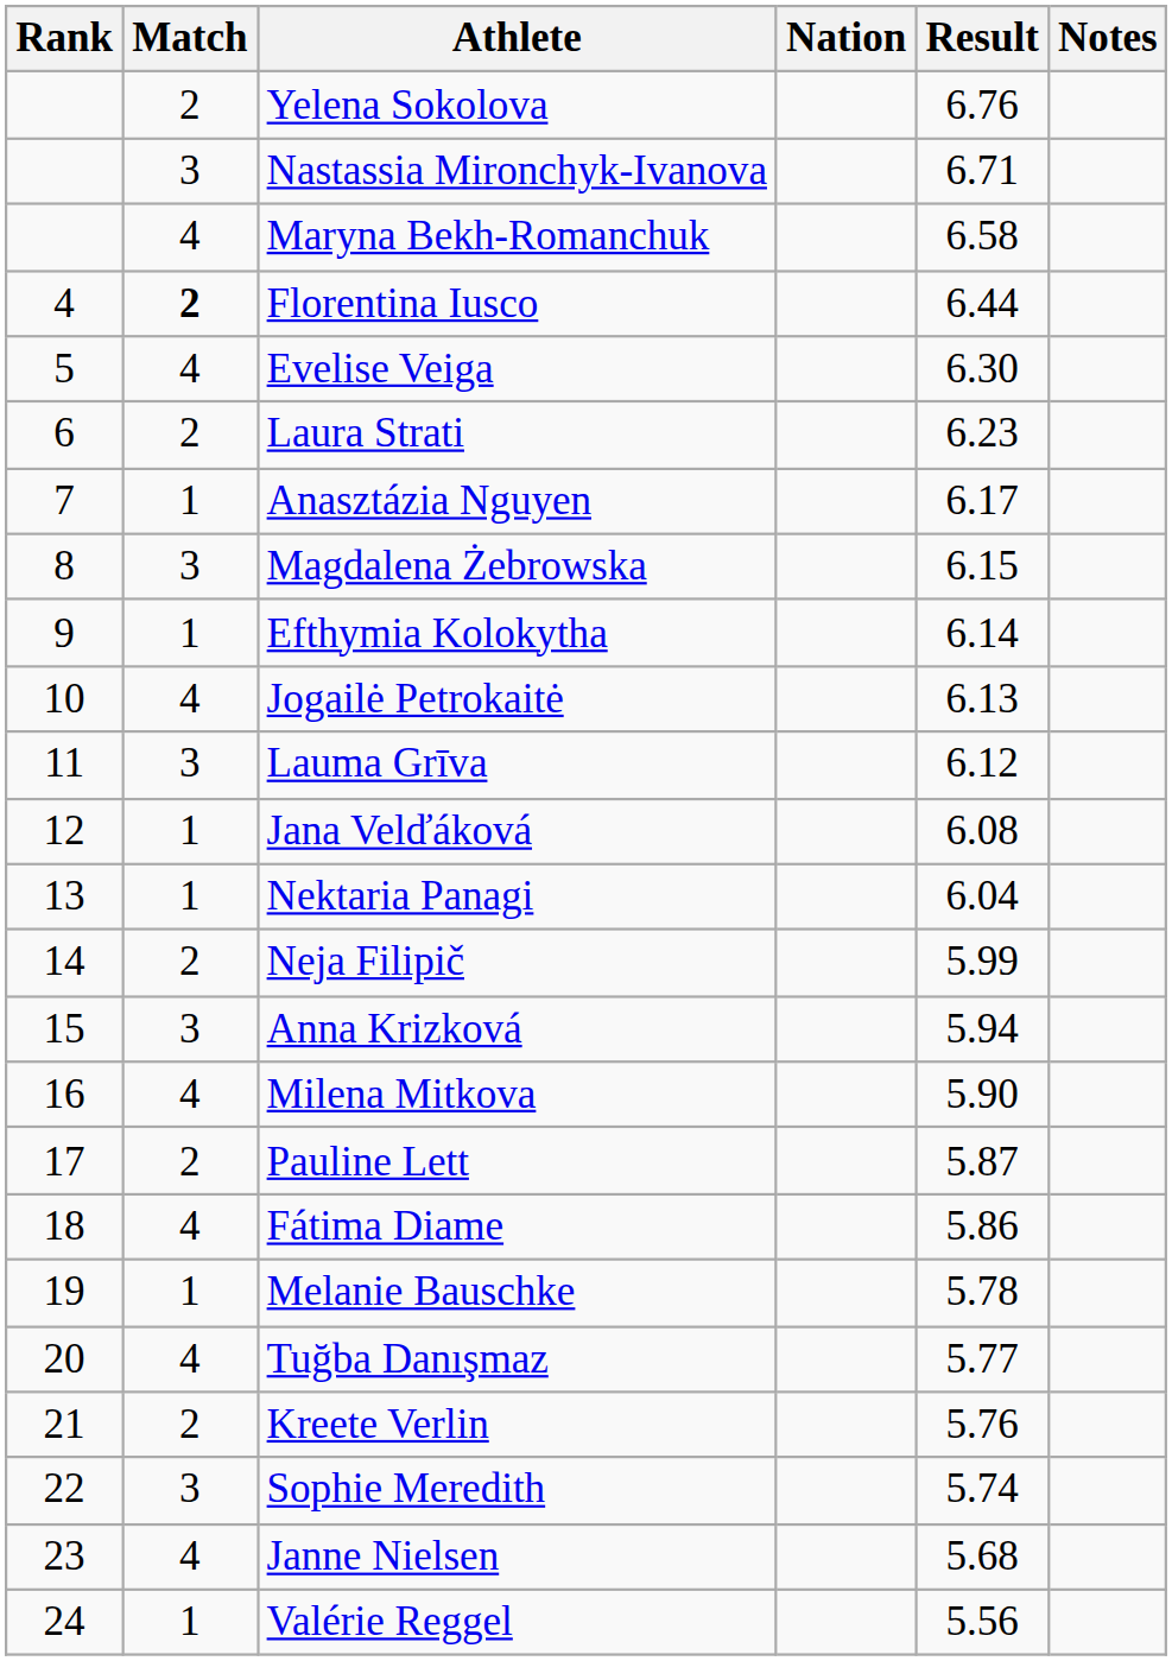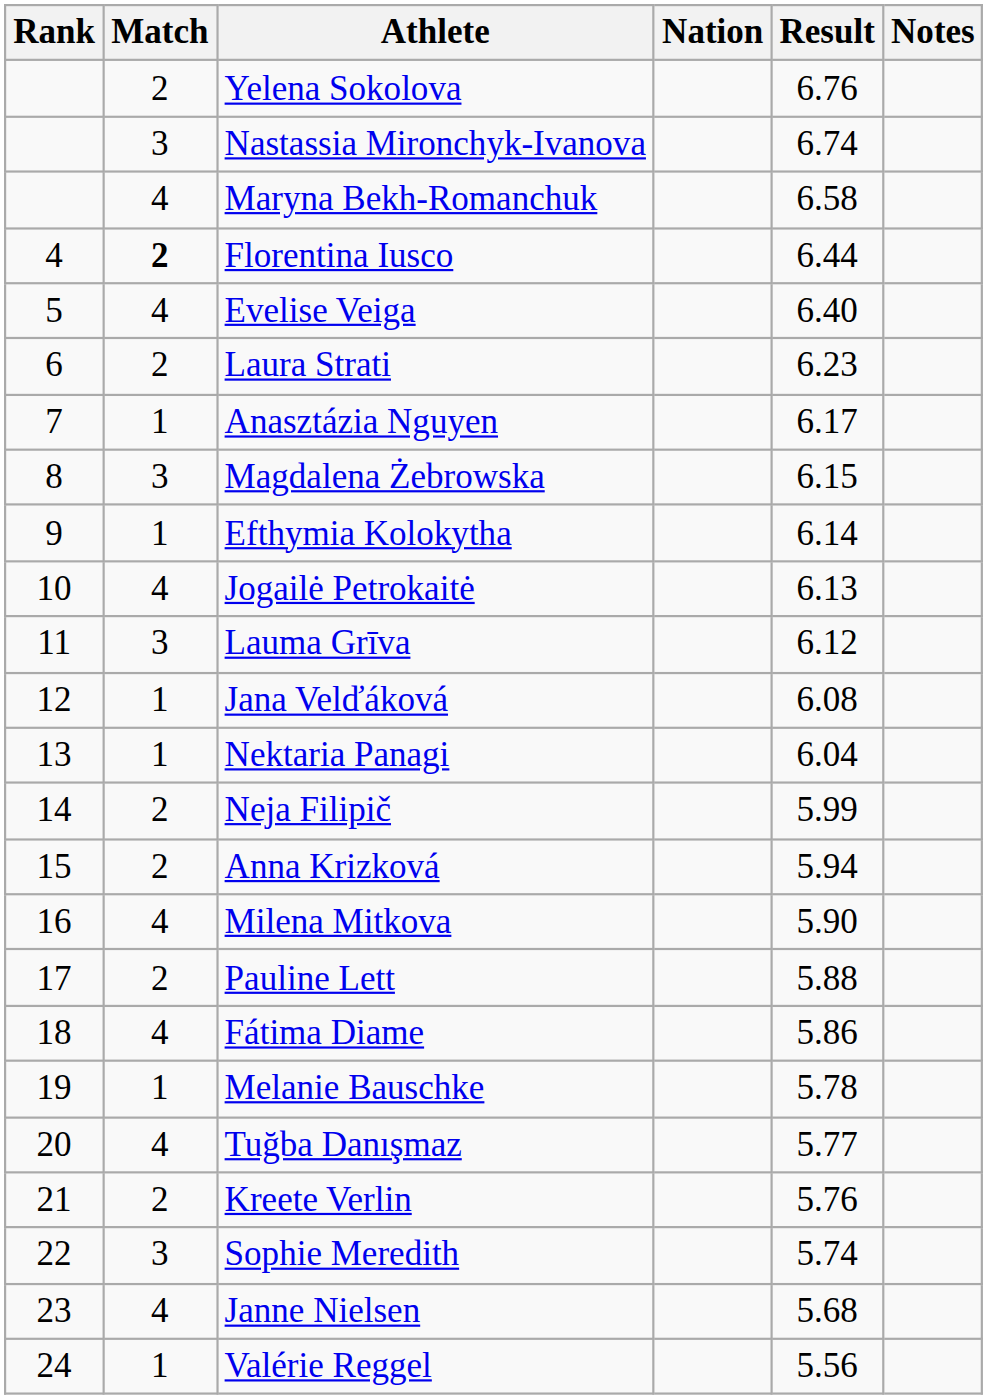 <table class="wikitable sortable" style="text-align:center">
 <tr>
 <th>Rank</th>
 <th>Match</th>
 <th>Athlete</th>
 <th>Nation</th>
 <th>Result</th>
 <th>Notes</th>
 </tr>
 <tr>
 <td></td>
 <td>2</td>
 <td align=left><a href='#'>Yelena Sokolova</a></td>
 <td align=left></td>
 <td>6.76</td>
 <td></td>
 </tr>
 <tr>
 <td></td>
 <td>3</td>
 <td align=left><a href='#'>Nastassia Mironchyk-Ivanova</a></td>
 <td align=left></td>
-<td>6.71</td>
+<td>6.74</td>
 <td></td>
 </tr>
 <tr>
 <td></td>
 <td>4</td>
 <td align=left><a href='#'>Maryna Bekh-Romanchuk</a></td>
 <td align=left></td>
 <td>6.58</td>
 <td></td>
 </tr>
 <tr>
 <td>4</td>
 <td><strong>2</strong></td>
 <td align=left><a href='#'>Florentina Iusco</a></td>
 <td align=left></td>
 <td>6.44</td>
 <td></td>
 </tr>
 <tr>
 <td>5</td>
 <td>4</td>
 <td align=left><a href='#'>Evelise Veiga</a></td>
 <td align=left></td>
-<td>6.30</td>
+<td>6.40</td>
 <td></td>
 </tr>
 <tr>
 <td>6</td>
 <td>2</td>
 <td align=left><a href='#'>Laura Strati</a></td>
 <td align=left></td>
 <td>6.23</td>
 <td></td>
 </tr>
 <tr>
 <td>7</td>
 <td>1</td>
 <td align=left><a href='#'>Anasztázia Nguyen</a></td>
 <td align=left></td>
 <td>6.17</td>
 <td></td>
 </tr>
 <tr>
 <td>8</td>
 <td>3</td>
 <td align=left><a href='#'>Magdalena Żebrowska</a></td>
 <td align=left></td>
 <td>6.15</td>
 <td></td>
 </tr>
 <tr>
 <td>9</td>
 <td>1</td>
 <td align=left><a href='#'>Efthymia Kolokytha</a></td>
 <td align=left></td>
 <td>6.14</td>
 <td></td>
 </tr>
 <tr>
 <td>10</td>
 <td>4</td>
 <td align=left><a href='#'>Jogailė Petrokaitė</a></td>
 <td align=left></td>
 <td>6.13</td>
 <td></td>
 </tr>
 <tr>
 <td>11</td>
 <td>3</td>
 <td align=left><a href='#'>Lauma Grīva</a></td>
 <td align=left></td>
 <td>6.12</td>
 <td></td>
 </tr>
 <tr>
 <td>12</td>
 <td>1</td>
 <td align=left><a href='#'>Jana Velďáková</a></td>
 <td align=left></td>
 <td>6.08</td>
 <td></td>
 </tr>
 <tr>
 <td>13</td>
 <td>1</td>
 <td align=left><a href='#'>Nektaria Panagi</a></td>
 <td align=left></td>
 <td>6.04</td>
 <td></td>
 </tr>
 <tr>
 <td>14</td>
 <td>2</td>
 <td align=left><a href='#'>Neja Filipič</a></td>
 <td align=left></td>
 <td>5.99</td>
 <td></td>
 </tr>
 <tr>
 <td>15</td>
-<td>3</td>
+<td>2</td>
 <td align=left><a href='#'>Anna Krizková</a></td>
 <td align=left></td>
 <td>5.94</td>
 <td></td>
 </tr>
 <tr>
 <td>16</td>
 <td>4</td>
 <td align=left><a href='#'>Milena Mitkova</a></td>
 <td align=left></td>
 <td>5.90</td>
 <td></td>
 </tr>
 <tr>
 <td>17</td>
 <td>2</td>
 <td align=left><a href='#'>Pauline Lett</a></td>
 <td align=left></td>
-<td>5.87</td>
+<td>5.88</td>
 <td></td>
 </tr>
 <tr>
 <td>18</td>
 <td>4</td>
 <td align=left><a href='#'>Fátima Diame</a></td>
 <td align=left></td>
 <td>5.86</td>
 <td></td>
 </tr>
 <tr>
 <td>19</td>
 <td>1</td>
 <td align=left><a href='#'>Melanie Bauschke</a></td>
 <td align=left></td>
 <td>5.78</td>
 <td></td>
 </tr>
 <tr>
 <td>20</td>
 <td>4</td>
 <td align=left><a href='#'>Tuğba Danışmaz</a></td>
 <td align=left></td>
 <td>5.77</td>
 <td></td>
 </tr>
 <tr>
 <td>21</td>
 <td>2</td>
 <td align=left><a href='#'>Kreete Verlin</a></td>
 <td align=left></td>
 <td>5.76</td>
 <td></td>
 </tr>
 <tr>
 <td>22</td>
 <td>3</td>
 <td align=left><a href='#'>Sophie Meredith</a></td>
 <td align=left></td>
 <td>5.74</td>
 <td></td>
 </tr>
 <tr>
 <td>23</td>
 <td>4</td>
 <td align=left><a href='#'>Janne Nielsen</a></td>
 <td align=left></td>
 <td>5.68</td>
 <td></td>
 </tr>
 <tr>
 <td>24</td>
 <td>1</td>
 <td align=left><a href='#'>Valérie Reggel</a></td>
 <td align=left></td>
 <td>5.56</td>
 <td></td>
 </tr>
 </table>
